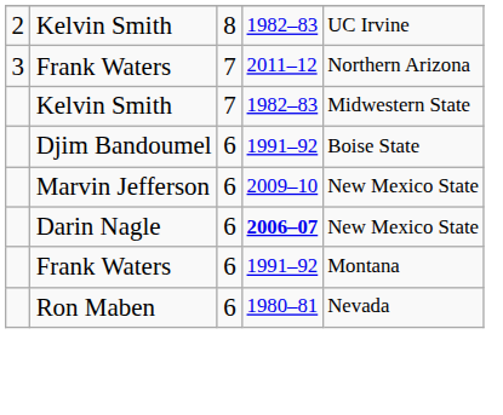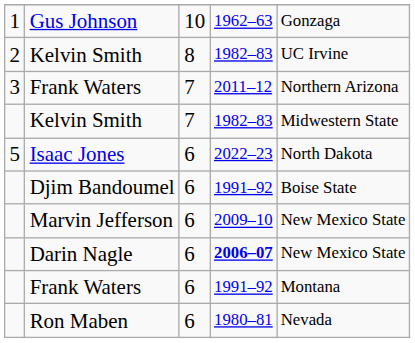 <table class="wikitable">
 <tr>
+</tr>
+<tr>
+<td>1</td>
+<td><a href='#'>Gus Johnson</a></td>
+<td>10</td>
+<td style="font-size:80%;"><a href='#'>1962–63</a></td>
+<td style="font-size:80%;">Gonzaga</td>
 </tr>
 <tr>
 <td>2</td>
 <td>Kelvin Smith</td>
 <td>8</td>
 <td style="font-size:80%;"><a href='#'>1982–83</a></td>
 <td style="font-size:80%;">UC Irvine</td>
 </tr>
 <tr>
 <td>3</td>
 <td>Frank Waters</td>
 <td>7</td>
 <td style="font-size:80%;"><a href='#'>2011–12</a></td>
 <td style="font-size:80%;">Northern Arizona</td>
 </tr>
 <tr>
 <td></td>
 <td>Kelvin Smith</td>
 <td>7</td>
 <td style="font-size:80%;"><a href='#'>1982–83</a></td>
 <td style="font-size:80%;">Midwestern State</td>
+</tr>
+<tr>
+<td>5</td>
+<td><a href='#'>Isaac Jones</a></td>
+<td>6</td>
+<td style="font-size:80%;"><a href='#'>2022–23</a></td>
+<td style="font-size:80%;">North Dakota</td>
 </tr>
 <tr>
 <td></td>
 <td>Djim Bandoumel</td>
 <td>6</td>
 <td style="font-size:80%;"><a href='#'>1991–92</a></td>
 <td style="font-size:80%;">Boise State</td>
 </tr>
 <tr>
 <td></td>
 <td>Marvin Jefferson</td>
 <td>6</td>
 <td style="font-size:80%;"><a href='#'>2009–10</a></td>
 <td style="font-size:80%;">New Mexico State</td>
 </tr>
 <tr>
 <td></td>
 <td>Darin Nagle</td>
 <td>6</td>
 <td style="font-size:80%;"><strong><a href='#'>2006–07</a></strong></td>
 <td style="font-size:80%;">New Mexico State</td>
 </tr>
 <tr>
 <td></td>
 <td>Frank Waters</td>
 <td>6</td>
 <td style="font-size:80%;"><a href='#'>1991–92</a></td>
 <td style="font-size:80%;">Montana</td>
 </tr>
 <tr>
 <td></td>
 <td>Ron Maben</td>
 <td>6</td>
 <td style="font-size:80%;"><a href='#'>1980–81</a></td>
 <td style="font-size:80%;">Nevada</td>
 </tr>
 </table>
